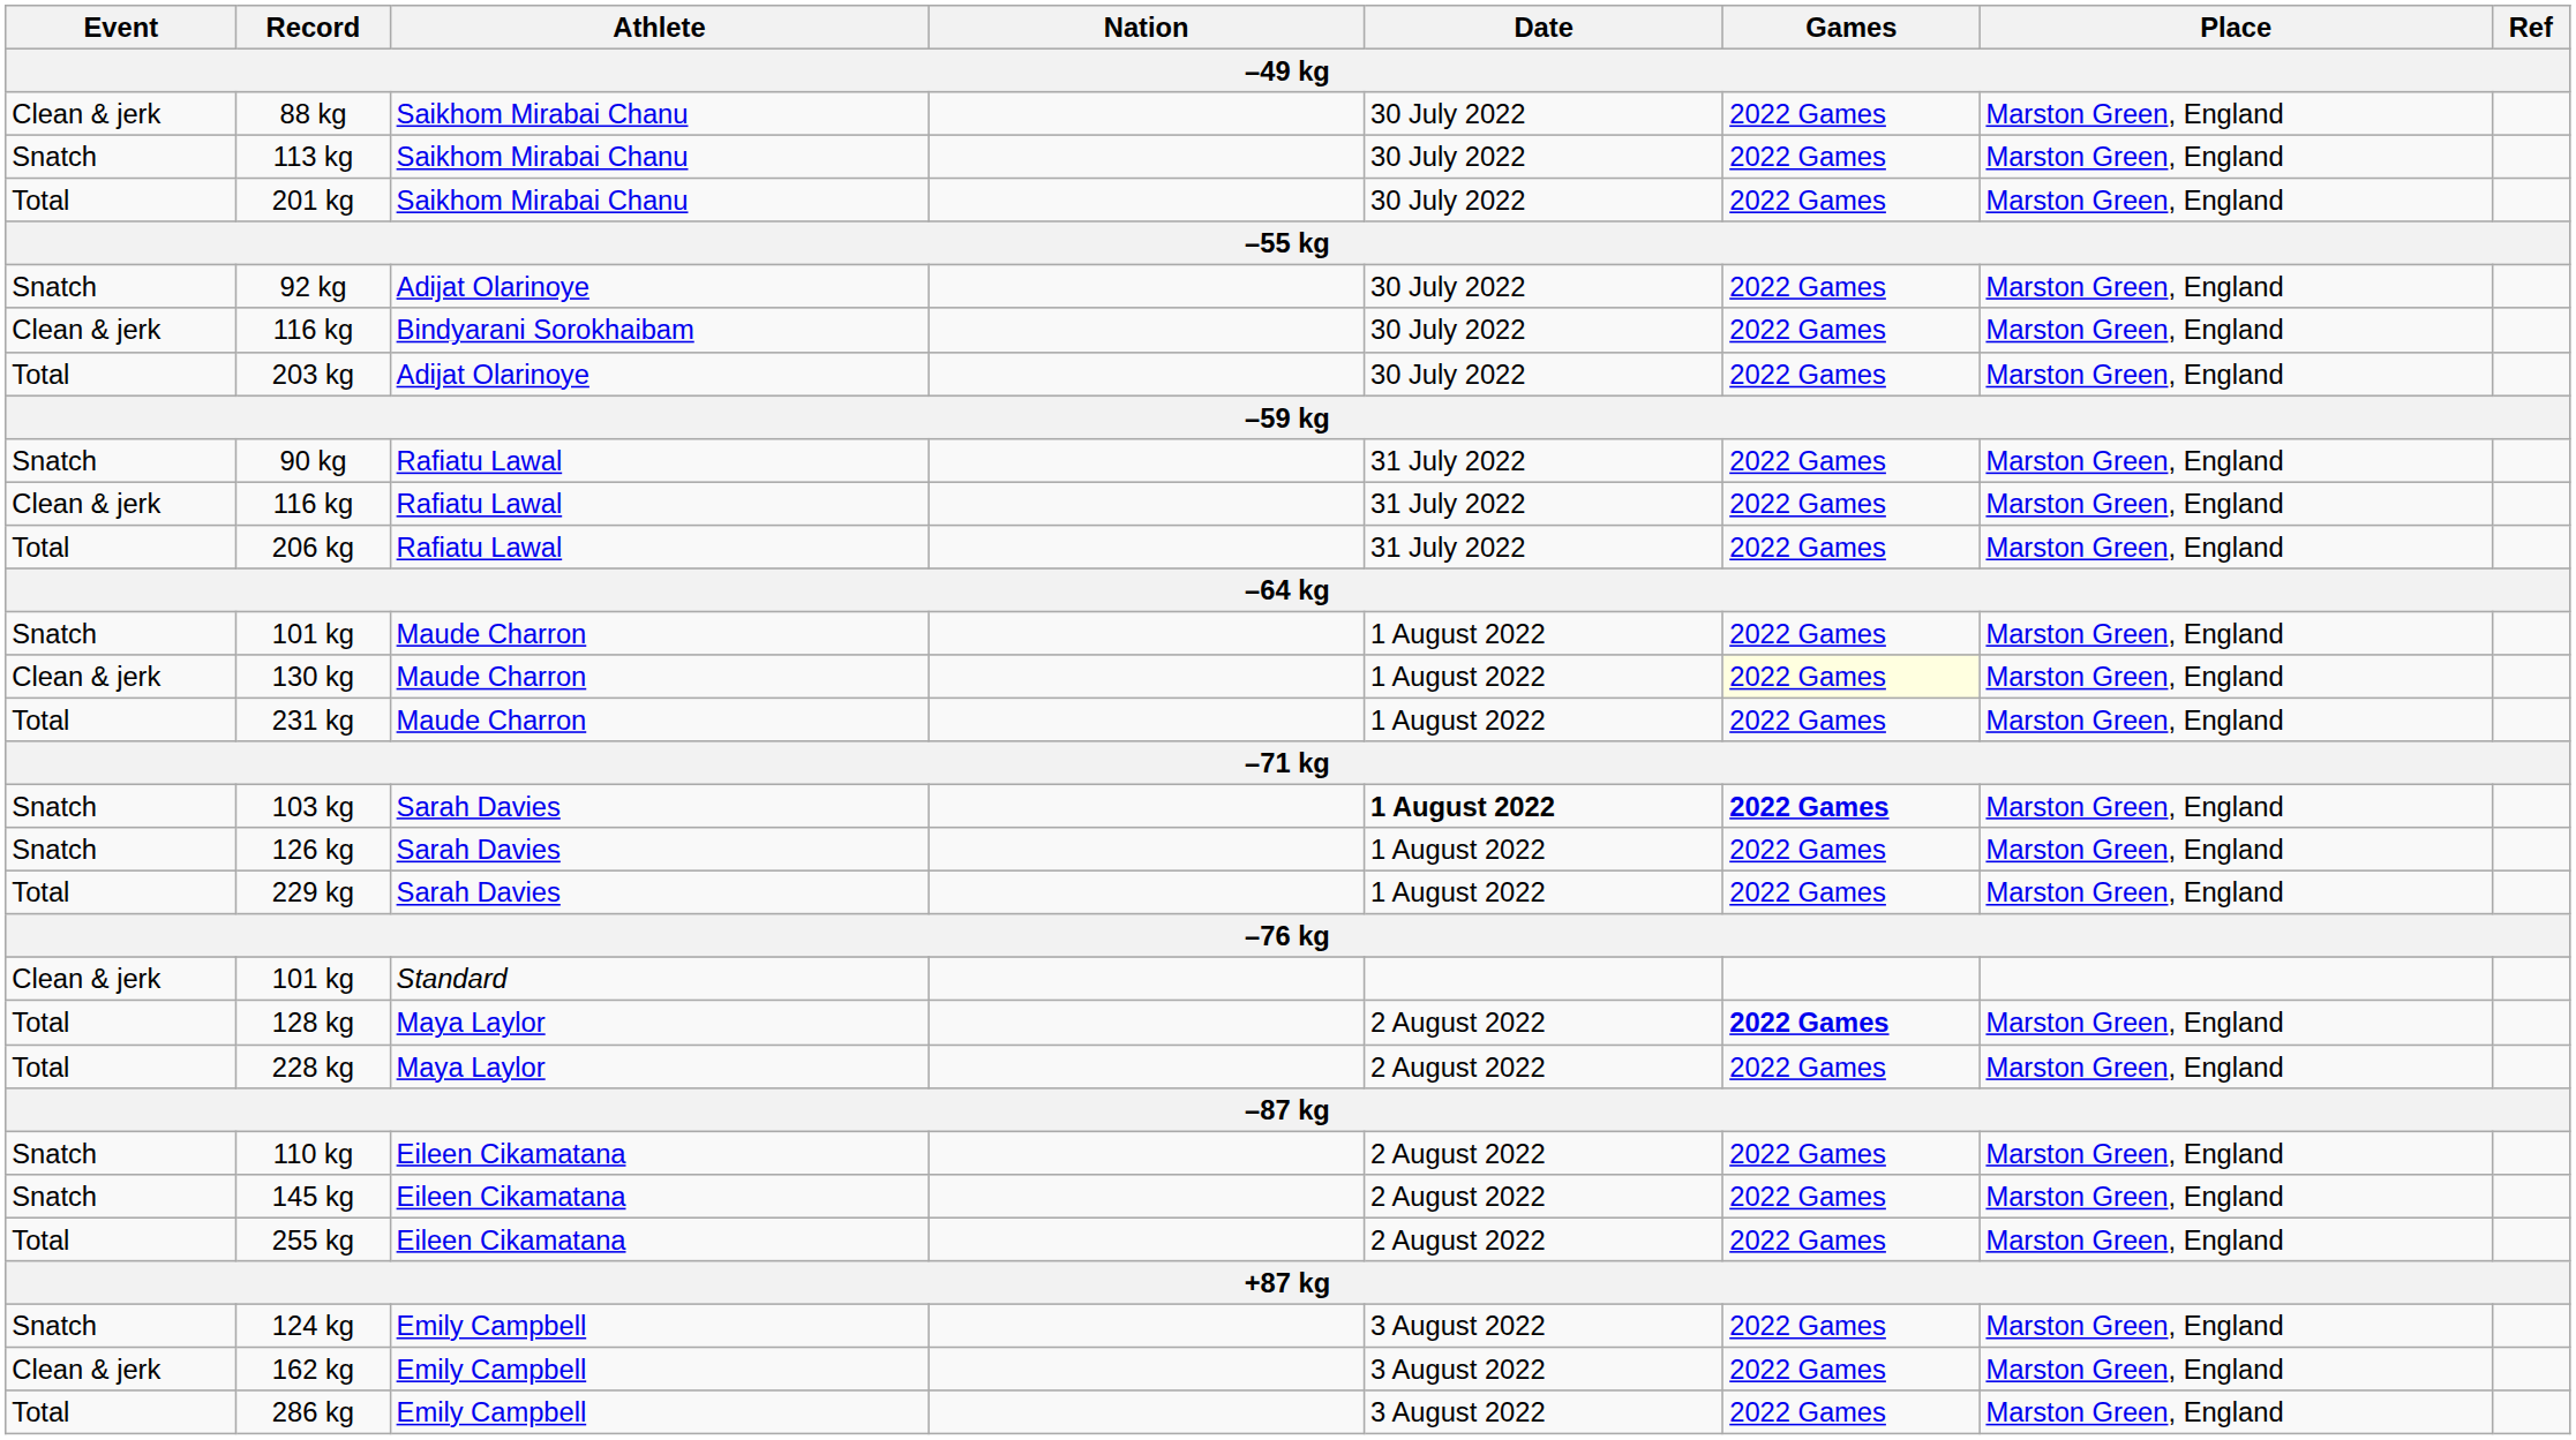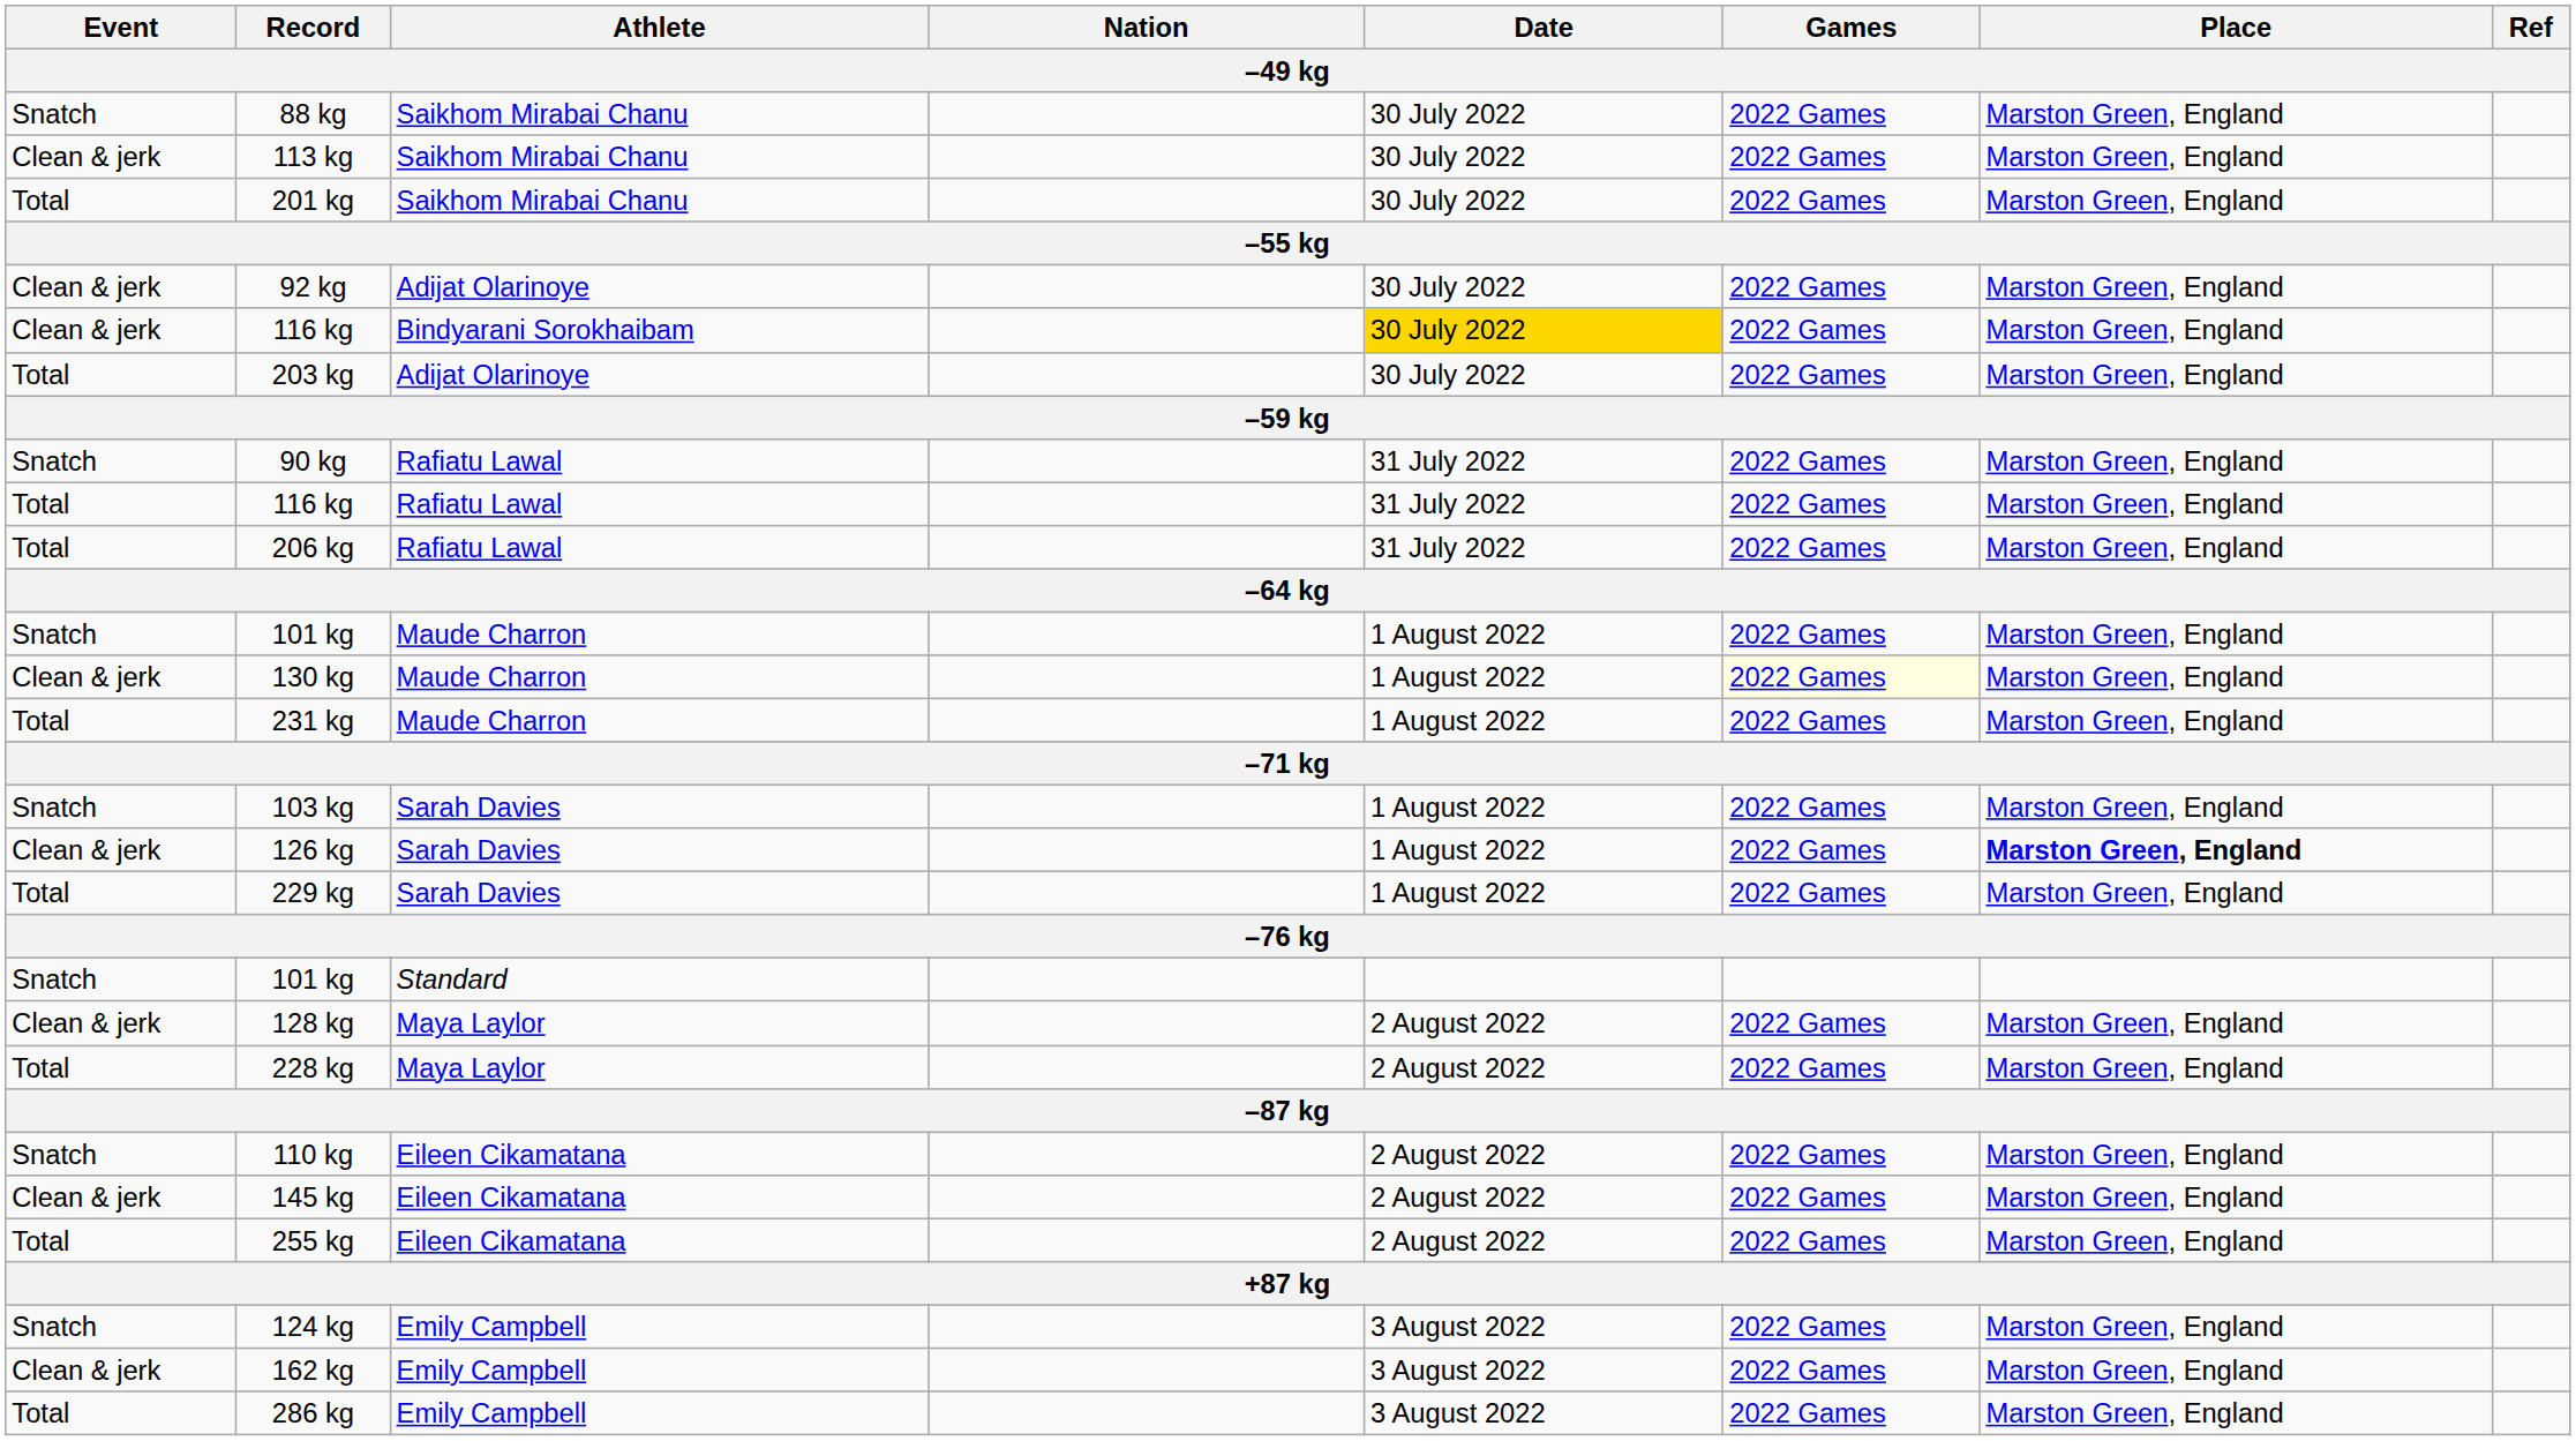 <table class="wikitable" style="font-size:95%; width: 90%;">
 <tr>
 <th width=9%>Event</th>
 <th width=6%>Record</th>
 <th width=21%>Athlete</th>
 <th width=17%>Nation</th>
 <th width=14%>Date</th>
 <th width=10%>Games</th>
 <th width=20%>Place</th>
 <th width=3%>Ref</th>
 </tr>
 <tr bgcolor="#DDDDDD">
 <th colspan="8">–49 kg</th>
 </tr>
 <tr>
-<td>Clean & jerk</td>
+<td>Snatch</td>
 <td align="center">88 kg</td>
 <td><a href='#'>Saikhom Mirabai Chanu</a></td>
 <td></td>
 <td>30 July 2022</td>
 <td><a href='#'>2022 Games</a></td>
 <td> <a href='#'>Marston Green</a>, England</td>
 <td></td>
 </tr>
 <tr>
-<td>Snatch</td>
+<td>Clean & jerk</td>
 <td align="center">113 kg</td>
 <td><a href='#'>Saikhom Mirabai Chanu</a></td>
 <td></td>
 <td>30 July 2022</td>
 <td><a href='#'>2022 Games</a></td>
 <td> <a href='#'>Marston Green</a>, England</td>
 <td></td>
 </tr>
 <tr>
 <td>Total</td>
 <td align="center">201 kg</td>
 <td><a href='#'>Saikhom Mirabai Chanu</a></td>
 <td></td>
 <td>30 July 2022</td>
 <td><a href='#'>2022 Games</a></td>
 <td> <a href='#'>Marston Green</a>, England</td>
 <td></td>
 </tr>
 <tr bgcolor="#DDDDDD">
 <th colspan="8">–55 kg</th>
 </tr>
 <tr>
-<td>Snatch</td>
+<td>Clean & jerk</td>
 <td align="center">92 kg</td>
 <td><a href='#'>Adijat Olarinoye</a></td>
 <td></td>
 <td>30 July 2022</td>
 <td><a href='#'>2022 Games</a></td>
 <td> <a href='#'>Marston Green</a>, England</td>
 <td></td>
 </tr>
 <tr>
 <td>Clean & jerk</td>
 <td align="center">116 kg</td>
 <td><a href='#'>Bindyarani Sorokhaibam</a></td>
 <td></td>
-<td>30 July 2022</td>
+<td style="background: gold;">30 July 2022</td>
 <td><a href='#'>2022 Games</a></td>
 <td> <a href='#'>Marston Green</a>, England</td>
 <td></td>
 </tr>
 <tr>
 <td>Total</td>
 <td align="center">203 kg</td>
 <td><a href='#'>Adijat Olarinoye</a></td>
 <td></td>
 <td>30 July 2022</td>
 <td><a href='#'>2022 Games</a></td>
 <td> <a href='#'>Marston Green</a>, England</td>
 <td></td>
 </tr>
 <tr bgcolor="#DDDDDD">
 <th colspan="8">–59 kg</th>
 </tr>
 <tr>
 <td>Snatch</td>
 <td align="center">90 kg</td>
 <td><a href='#'>Rafiatu Lawal</a></td>
 <td></td>
 <td>31 July 2022</td>
 <td><a href='#'>2022 Games</a></td>
 <td> <a href='#'>Marston Green</a>, England</td>
 <td></td>
 </tr>
 <tr>
-<td>Clean & jerk</td>
+<td>Total</td>
 <td align="center">116 kg</td>
 <td><a href='#'>Rafiatu Lawal</a></td>
 <td></td>
 <td>31 July 2022</td>
 <td><a href='#'>2022 Games</a></td>
 <td> <a href='#'>Marston Green</a>, England</td>
 <td></td>
 </tr>
 <tr>
 <td>Total</td>
 <td align="center">206 kg</td>
 <td><a href='#'>Rafiatu Lawal</a></td>
 <td></td>
 <td>31 July 2022</td>
 <td><a href='#'>2022 Games</a></td>
 <td> <a href='#'>Marston Green</a>, England</td>
 <td></td>
 </tr>
 <tr bgcolor="#DDDDDD">
 <th colspan="8">–64 kg</th>
 </tr>
 <tr>
 <td>Snatch</td>
 <td align="center">101 kg</td>
 <td><a href='#'>Maude Charron</a></td>
 <td></td>
 <td>1 August 2022</td>
 <td><a href='#'>2022 Games</a></td>
 <td> <a href='#'>Marston Green</a>, England</td>
 <td></td>
 </tr>
 <tr>
 <td>Clean & jerk</td>
 <td align="center">130 kg</td>
 <td><a href='#'>Maude Charron</a></td>
 <td></td>
 <td>1 August 2022</td>
 <td style="background: lightyellow;"><a href='#'>2022 Games</a></td>
 <td> <a href='#'>Marston Green</a>, England</td>
 <td></td>
 </tr>
 <tr>
 <td>Total</td>
 <td align="center">231 kg</td>
 <td><a href='#'>Maude Charron</a></td>
 <td></td>
 <td>1 August 2022</td>
 <td><a href='#'>2022 Games</a></td>
 <td> <a href='#'>Marston Green</a>, England</td>
 <td></td>
 </tr>
 <tr bgcolor="#DDDDDD">
 <th colspan="8">–71 kg</th>
 </tr>
 <tr>
 <td>Snatch</td>
 <td align="center">103 kg</td>
 <td><a href='#'>Sarah Davies</a></td>
 <td></td>
-<td><strong>1 August 2022</strong></td>
-<td><strong><a href='#'>2022 Games</a></strong></td>
+<td>1 August 2022</td>
+<td><a href='#'>2022 Games</a></td>
 <td> <a href='#'>Marston Green</a>, England</td>
 <td></td>
 </tr>
 <tr>
-<td>Snatch</td>
+<td>Clean & jerk</td>
 <td align="center">126 kg</td>
 <td><a href='#'>Sarah Davies</a></td>
 <td></td>
 <td>1 August 2022</td>
 <td><a href='#'>2022 Games</a></td>
-<td> <a href='#'>Marston Green</a>, England</td>
+<td><strong> <a href='#'>Marston Green</a>, England</strong></td>
 <td></td>
 </tr>
 <tr>
 <td>Total</td>
 <td align="center">229 kg</td>
 <td><a href='#'>Sarah Davies</a></td>
 <td></td>
 <td>1 August 2022</td>
 <td><a href='#'>2022 Games</a></td>
 <td> <a href='#'>Marston Green</a>, England</td>
 <td></td>
 </tr>
 <tr bgcolor="#DDDDDD">
 <th colspan="8">–76 kg</th>
 </tr>
 <tr>
-<td>Clean & jerk</td>
+<td>Snatch</td>
 <td align="center">101 kg</td>
 <td><em>Standard</em></td>
 <td></td>
 <td></td>
 <td></td>
 <td></td>
 <td></td>
 </tr>
 <tr>
-<td>Total</td>
+<td>Clean & jerk</td>
 <td align="center">128 kg</td>
 <td><a href='#'>Maya Laylor</a></td>
 <td></td>
 <td>2 August 2022</td>
-<td><strong><a href='#'>2022 Games</a></strong></td>
+<td><a href='#'>2022 Games</a></td>
 <td> <a href='#'>Marston Green</a>, England</td>
 <td></td>
 </tr>
 <tr>
 <td>Total</td>
 <td align="center">228 kg</td>
 <td><a href='#'>Maya Laylor</a></td>
 <td></td>
 <td>2 August 2022</td>
 <td><a href='#'>2022 Games</a></td>
 <td> <a href='#'>Marston Green</a>, England</td>
 <td></td>
 </tr>
 <tr bgcolor="#DDDDDD">
 <th colspan="8">–87 kg</th>
 </tr>
 <tr>
 <td>Snatch</td>
 <td align="center">110 kg</td>
 <td><a href='#'>Eileen Cikamatana</a></td>
 <td></td>
 <td>2 August 2022</td>
 <td><a href='#'>2022 Games</a></td>
 <td> <a href='#'>Marston Green</a>, England</td>
 <td></td>
 </tr>
 <tr>
-<td>Snatch</td>
+<td>Clean & jerk</td>
 <td align="center">145 kg</td>
 <td><a href='#'>Eileen Cikamatana</a></td>
 <td></td>
 <td>2 August 2022</td>
 <td><a href='#'>2022 Games</a></td>
 <td> <a href='#'>Marston Green</a>, England</td>
 <td></td>
 </tr>
 <tr>
 <td>Total</td>
 <td align="center">255 kg</td>
 <td><a href='#'>Eileen Cikamatana</a></td>
 <td></td>
 <td>2 August 2022</td>
 <td><a href='#'>2022 Games</a></td>
 <td> <a href='#'>Marston Green</a>, England</td>
 <td></td>
 </tr>
 <tr bgcolor="#DDDDDD">
 <th colspan="8">+87 kg</th>
 </tr>
 <tr>
 <td>Snatch</td>
 <td align="center">124 kg</td>
 <td><a href='#'>Emily Campbell</a></td>
 <td></td>
 <td>3 August 2022</td>
 <td><a href='#'>2022 Games</a></td>
 <td> <a href='#'>Marston Green</a>, England</td>
 <td></td>
 </tr>
 <tr>
 <td>Clean & jerk</td>
 <td align="center">162 kg</td>
 <td><a href='#'>Emily Campbell</a></td>
 <td></td>
 <td>3 August 2022</td>
 <td><a href='#'>2022 Games</a></td>
 <td> <a href='#'>Marston Green</a>, England</td>
 <td></td>
 </tr>
 <tr>
 <td>Total</td>
 <td align="center">286 kg</td>
 <td><a href='#'>Emily Campbell</a></td>
 <td></td>
 <td>3 August 2022</td>
 <td><a href='#'>2022 Games</a></td>
 <td> <a href='#'>Marston Green</a>, England</td>
 <td></td>
 </tr>
 </table>
